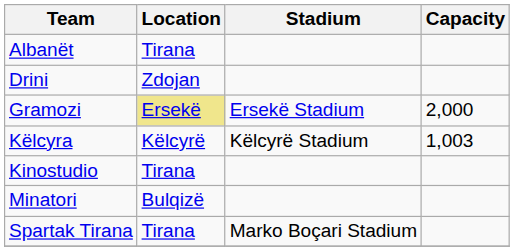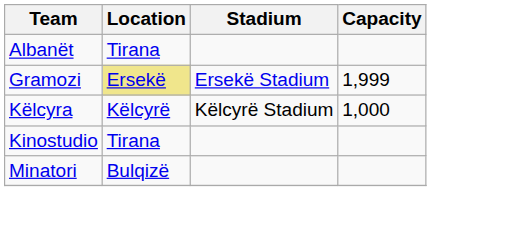 <table class="wikitable sortable">
 <tr>
 <th>Team</th>
 <th>Location</th>
 <th>Stadium</th>
 <th>Capacity</th>
 </tr>
 <tr>
 <td><a href='#'>Albanët</a></td>
 <td><a href='#'>Tirana</a></td>
 <td></td>
 <td></td>
 </tr>
 <tr>
-<td><a href='#'>Drini</a></td>
-<td><a href='#'>Zdojan</a></td>
-<td></td>
-<td></td>
-</tr>
-<tr>
 <td><a href='#'>Gramozi</a></td>
 <td style="background: khaki;"><a href='#'>Ersekë</a></td>
 <td><a href='#'>Ersekë Stadium</a></td>
-<td>2,000</td>
+<td>1,999</td>
 </tr>
 <tr>
 <td><a href='#'>Këlcyra</a></td>
 <td><a href='#'>Këlcyrë</a></td>
 <td>Këlcyrë Stadium</td>
-<td>1,003</td>
+<td>1,000</td>
 </tr>
 <tr>
 <td><a href='#'>Kinostudio</a></td>
 <td><a href='#'>Tirana</a></td>
 <td></td>
 <td></td>
 </tr>
 <tr>
 <td><a href='#'>Minatori</a></td>
 <td><a href='#'>Bulqizë</a></td>
 <td></td>
 <td></td>
 </tr>
 <tr>
-<td><a href='#'>Spartak Tirana</a></td>
-<td><a href='#'>Tirana</a></td>
-<td>Marko Boçari Stadium</td>
-<td></td>
-</tr>
-<tr>
 </tr>
 </table>
